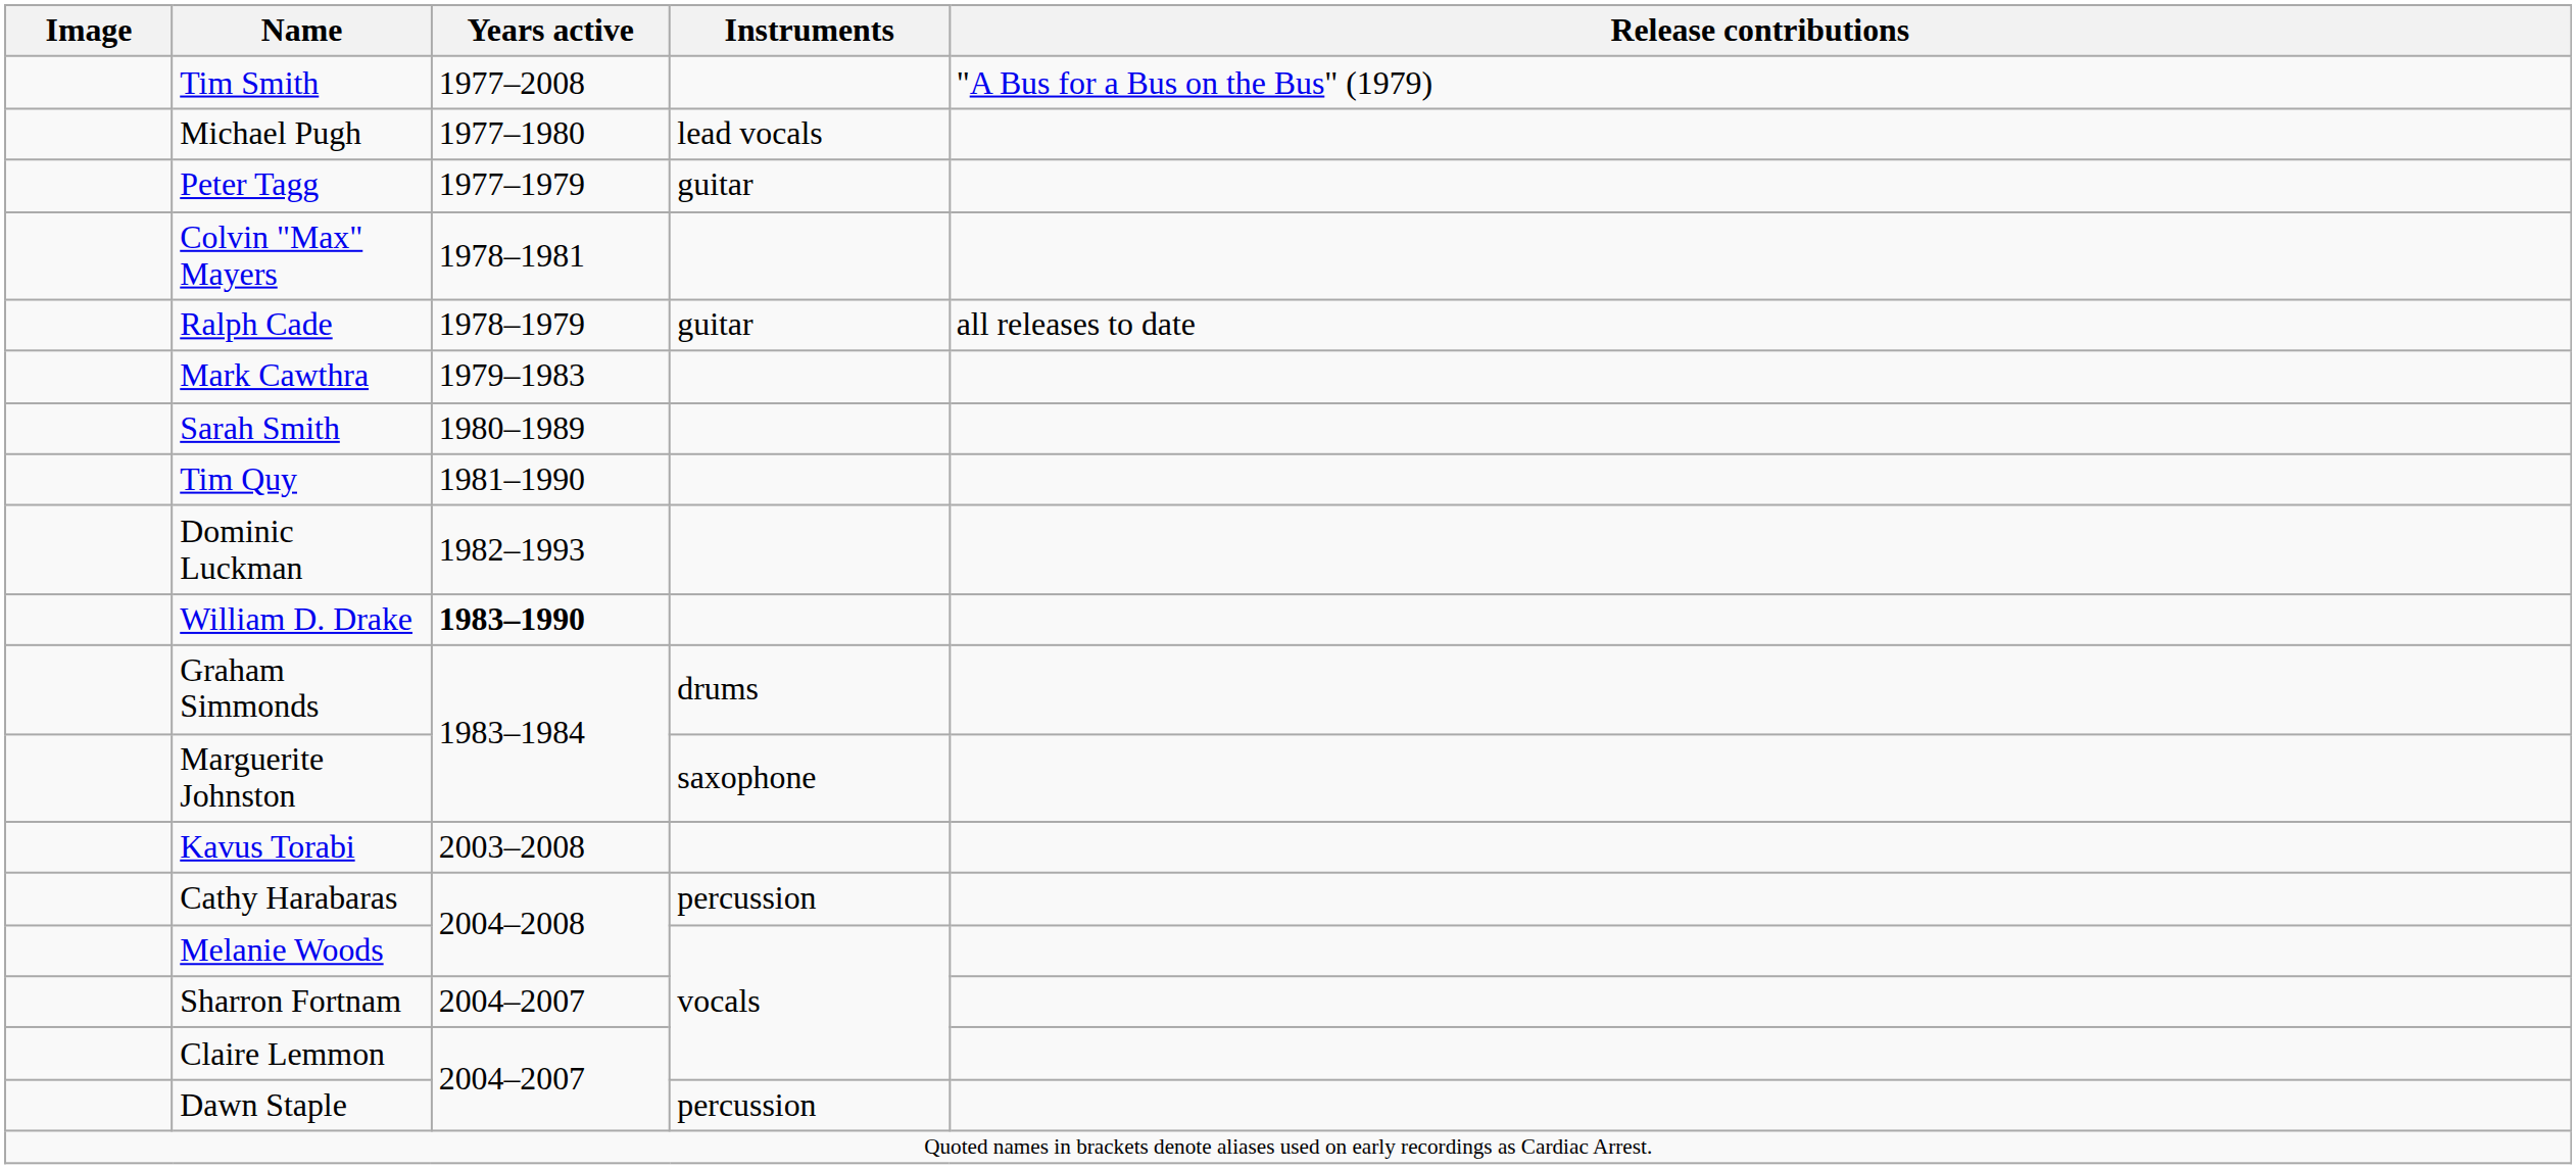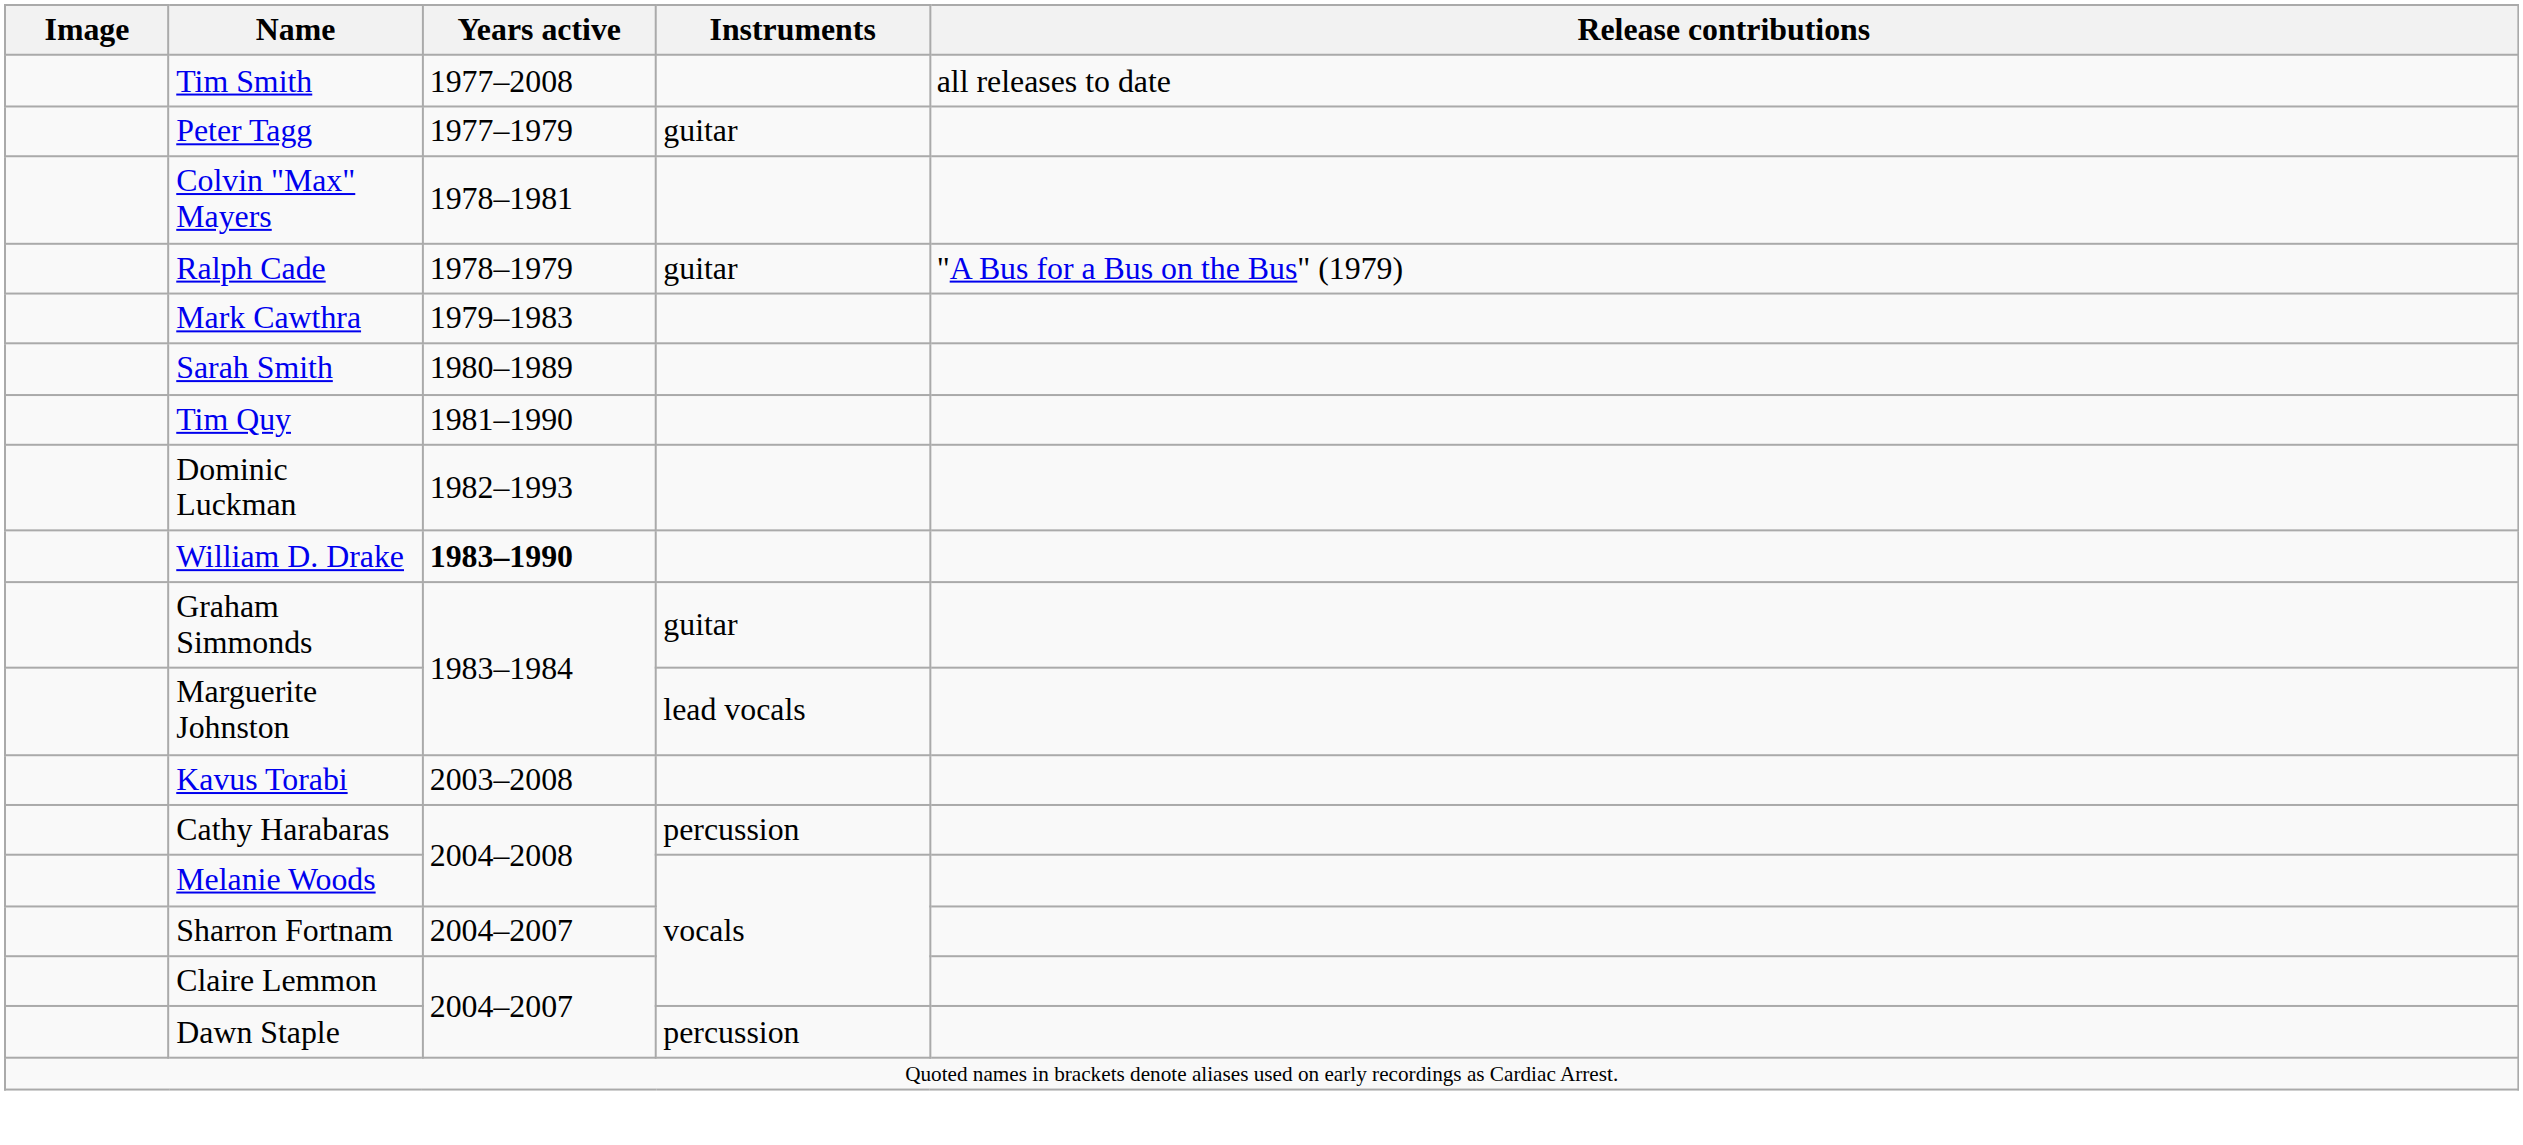 <table class="wikitable" border="1" width="100%">
 <tr>
 <th width="75">Image</th>
 <th width="120">Name</th>
 <th width="110">Years active</th>
 <th width="130">Instruments</th>
 <th>Release contributions</th>
 </tr>
 <tr>
 <td></td>
 <td><a href='#'>Tim Smith</a><br></td>
 <td>1977–2008<br></td>
 <td></td>
-<td>"<a href='#'>A Bus for a Bus on the Bus</a>" (1979)</td>
-</tr>
-<tr>
-<td></td>
-<td>Michael Pugh<br></td>
-<td>1977–1980</td>
-<td>lead vocals</td>
-<td></td>
+<td>all releases to date</td>
 </tr>
 <tr>
 <td></td>
 <td><a href='#'>Peter Tagg</a><br></td>
 <td>1977–1979</td>
 <td>guitar</td>
 <td></td>
 </tr>
 <tr>
 <td></td>
 <td><a href='#'>Colvin "Max" Mayers</a><br></td>
 <td>1978–1981<br></td>
 <td></td>
 <td></td>
 </tr>
 <tr>
 <td></td>
 <td><a href='#'>Ralph Cade</a><br></td>
 <td>1978–1979</td>
 <td>guitar</td>
-<td>all releases to date</td>
+<td>"<a href='#'>A Bus for a Bus on the Bus</a>" (1979)</td>
 </tr>
 <tr>
 <td></td>
 <td><a href='#'>Mark Cawthra</a><br></td>
 <td>1979–1983 </td>
 <td></td>
 <td></td>
 </tr>
 <tr>
 <td></td>
 <td><a href='#'>Sarah Smith</a><br></td>
 <td>1980–1989 </td>
 <td></td>
 <td></td>
 </tr>
 <tr>
 <td></td>
 <td><a href='#'>Tim Quy</a></td>
 <td>1981–1990 </td>
 <td></td>
 <td></td>
 </tr>
 <tr>
 <td></td>
 <td>Dominic Luckman</td>
 <td>1982–1993</td>
 <td></td>
 <td></td>
 </tr>
 <tr>
 <td></td>
 <td><a href='#'>William D. Drake</a></td>
 <td><strong>1983–1990</strong></td>
 <td></td>
 <td></td>
 </tr>
 <tr>
 <td></td>
 <td>Graham Simmonds</td>
 <td rowspan="2">1983–1984</td>
-<td>drums</td>
+<td>guitar</td>
 <td></td>
 </tr>
 <tr>
 <td></td>
 <td>Marguerite Johnston</td>
-<td>saxophone</td>
+<td>lead vocals</td>
 <td></td>
 </tr>
 <tr>
 <td></td>
 <td><a href='#'>Kavus Torabi</a></td>
 <td>2003–2008 </td>
 <td></td>
 <td></td>
 </tr>
 <tr>
 <td></td>
 <td>Cathy Harabaras</td>
 <td rowspan="2">2004–2008</td>
 <td>percussion</td>
 <td></td>
 </tr>
 <tr>
 <td></td>
 <td><a href='#'>Melanie Woods</a></td>
 <td rowspan="3">vocals</td>
 <td></td>
 </tr>
 <tr>
 <td></td>
 <td>Sharron Fortnam<br></td>
 <td>2004–2007 </td>
 <td></td>
 </tr>
 <tr>
 <td></td>
 <td>Claire Lemmon</td>
 <td rowspan="2">2004–2007</td>
 <td></td>
 </tr>
 <tr>
 <td></td>
 <td>Dawn Staple</td>
 <td>percussion</td>
 <td></td>
 </tr>
 <tr>
 <td colspan="5" align="center" style="font-size: 8pt">Quoted names in brackets denote aliases used on early recordings as Cardiac Arrest.</td>
 </tr>
 </table>
